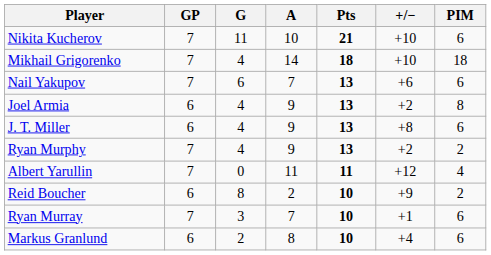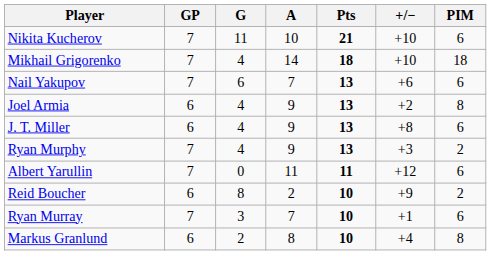 <table class="wikitable sortable" style="text-align:center;">
 <tr>
 <th width="175px">Player</th>
 <th width="50px">GP</th>
 <th width="50px">G</th>
 <th width="50px">A</th>
 <th width="60px">Pts</th>
 <th width="60px">+/−</th>
 <th width="50px">PIM</th>
 </tr>
 <tr>
 <td style="text-align:left;"> <a href='#'>Nikita Kucherov</a></td>
 <td>7</td>
 <td>11</td>
 <td>10</td>
 <td><strong>21</strong></td>
 <td>+10</td>
 <td>6</td>
 </tr>
 <tr>
 <td style="text-align:left;"> <a href='#'>Mikhail Grigorenko</a></td>
 <td>7</td>
 <td>4</td>
 <td>14</td>
 <td><strong>18</strong></td>
 <td>+10</td>
 <td>18</td>
 </tr>
 <tr>
 <td style="text-align:left;"> <a href='#'>Nail Yakupov</a></td>
 <td>7</td>
 <td>6</td>
 <td>7</td>
 <td><strong>13</strong></td>
 <td>+6</td>
 <td>6</td>
 </tr>
 <tr>
 <td style="text-align:left;"> <a href='#'>Joel Armia</a></td>
 <td>6</td>
 <td>4</td>
 <td>9</td>
 <td><strong>13</strong></td>
 <td>+2</td>
 <td>8</td>
 </tr>
 <tr>
 <td style="text-align:left;"> <a href='#'>J. T. Miller</a></td>
 <td>6</td>
 <td>4</td>
 <td>9</td>
 <td><strong>13</strong></td>
 <td>+8</td>
 <td>6</td>
 </tr>
 <tr>
 <td style="text-align:left;"> <a href='#'>Ryan Murphy</a></td>
 <td>7</td>
 <td>4</td>
 <td>9</td>
 <td><strong>13</strong></td>
-<td>+2</td>
+<td>+3</td>
 <td>2</td>
 </tr>
 <tr>
 <td style="text-align:left;"> <a href='#'>Albert Yarullin</a></td>
 <td>7</td>
 <td>0</td>
 <td>11</td>
 <td><strong>11</strong></td>
 <td>+12</td>
-<td>4</td>
+<td>6</td>
 </tr>
 <tr>
 <td style="text-align:left;"> <a href='#'>Reid Boucher</a></td>
 <td>6</td>
 <td>8</td>
 <td>2</td>
 <td><strong>10</strong></td>
 <td>+9</td>
 <td>2</td>
 </tr>
 <tr>
 <td style="text-align:left;"> <a href='#'>Ryan Murray</a></td>
 <td>7</td>
 <td>3</td>
 <td>7</td>
 <td><strong>10</strong></td>
 <td>+1</td>
 <td>6</td>
 </tr>
 <tr>
 <td style="text-align:left;"> <a href='#'>Markus Granlund</a></td>
 <td>6</td>
 <td>2</td>
 <td>8</td>
 <td><strong>10</strong></td>
 <td>+4</td>
-<td>6</td>
+<td>8</td>
 </tr>
 </table>
